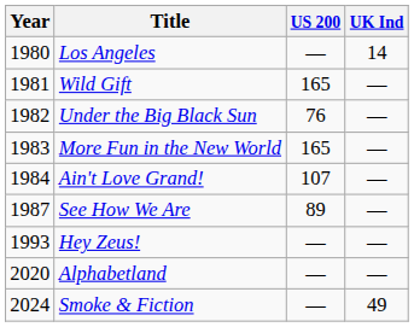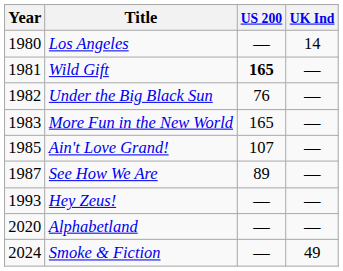 <table class="wikitable">
 <tr>
 <th style="text-align: center;">Year</th>
 <th style="text-align: center;">Title</th>
 <th style="text-align: center;"><a href='#'><small>US 200</small></a><br></th>
 <th style="text-align: center;"><a href='#'><small>UK Ind</small></a><br></th>
 </tr>
 <tr>
 <td style="text-align: center;">1980</td>
 <td><em><a href='#'>Los Angeles</a></em></td>
 <td style="text-align: center;">—</td>
 <td style="text-align: center;">14</td>
 </tr>
 <tr>
 <td style="text-align: center;">1981</td>
 <td><em><a href='#'>Wild Gift</a></em></td>
-<td style="text-align: center;">165</td>
+<td style="text-align: center;"><strong>165</strong></td>
 <td style="text-align: center;">—</td>
 </tr>
 <tr>
 <td style="text-align: center;">1982</td>
 <td><em><a href='#'>Under the Big Black Sun</a></em></td>
 <td style="text-align: center;">76</td>
 <td style="text-align: center;">—</td>
 </tr>
 <tr>
 <td style="text-align: center;">1983</td>
 <td><em><a href='#'>More Fun in the New World</a></em></td>
 <td style="text-align: center;">165</td>
 <td style="text-align: center;">—</td>
 </tr>
 <tr>
-<td style="text-align: center;">1984</td>
+<td style="text-align: center;">1985</td>
 <td><em><a href='#'>Ain't Love Grand!</a></em></td>
 <td style="text-align: center;">107</td>
 <td style="text-align: center;">—</td>
 </tr>
 <tr>
 <td style="text-align: center;">1987</td>
 <td><em><a href='#'>See How We Are</a></em></td>
 <td style="text-align: center;">89</td>
 <td style="text-align: center;">—</td>
 </tr>
 <tr>
 <td style="text-align: center;">1993</td>
 <td><em><a href='#'>Hey Zeus!</a></em></td>
 <td style="text-align: center;">—</td>
 <td style="text-align: center;">—</td>
 </tr>
 <tr>
 <td style="text-align: center;">2020</td>
 <td><em><a href='#'>Alphabetland</a></em></td>
 <td style="text-align: center;">—</td>
 <td style="text-align: center;">—</td>
 </tr>
 <tr>
 <td style="text-align: center;">2024</td>
 <td><em><a href='#'>Smoke & Fiction</a></em></td>
 <td style="text-align: center;">—</td>
 <td style="text-align: center;">49</td>
 </tr>
 </table>
